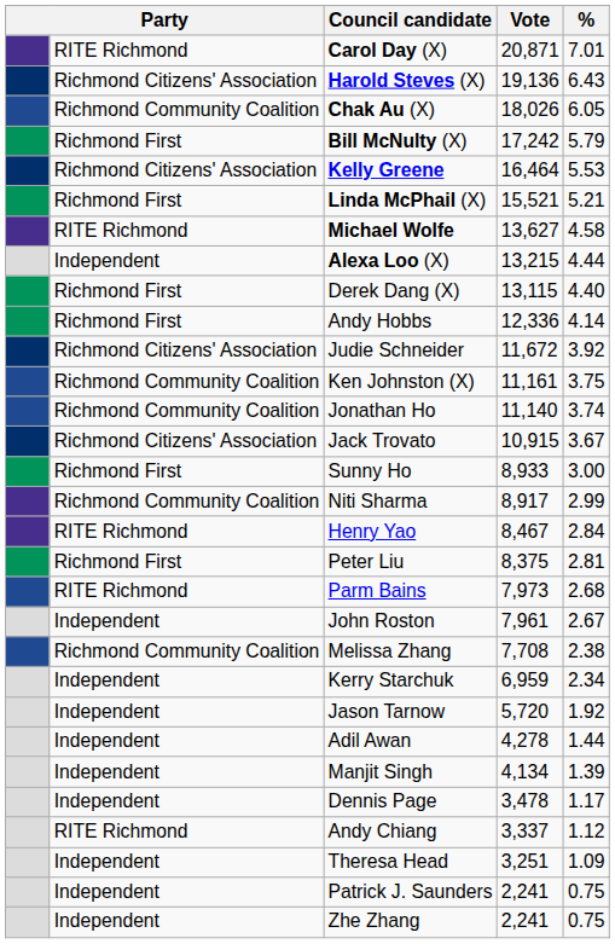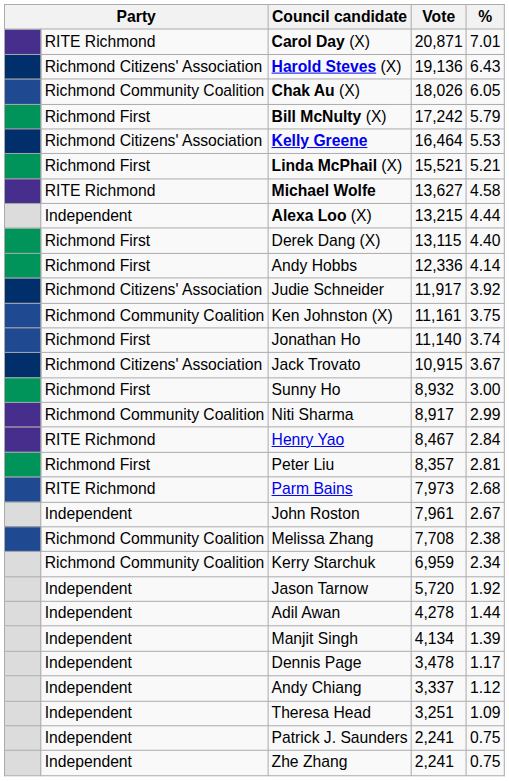 <table class="wikitable">
 <tr>
 <th colspan="2">Party</th>
 <th>Council candidate</th>
 <th>Vote</th>
 <th>%</th>
 </tr>
 <tr>
 <td style="background:#472D8C;" width="30px"> </td>
 <td>RITE Richmond</td>
 <td><strong>Carol Day</strong> (X)</td>
 <td>20,871</td>
 <td>7.01</td>
 </tr>
 <tr>
 <td style="background:#002F6C;" width="30px"> </td>
 <td>Richmond Citizens' Association</td>
 <td><strong><a href='#'>Harold Steves</a></strong> (X)</td>
 <td>19,136</td>
 <td>6.43</td>
 </tr>
 <tr>
 <td style="background:#1F4991;" width="30px"> </td>
 <td>Richmond Community Coalition</td>
 <td><strong>Chak Au</strong> (X)</td>
 <td>18,026</td>
 <td>6.05</td>
 </tr>
 <tr>
 <td style="background:#00945B;" width="30px"> </td>
 <td>Richmond First</td>
 <td><strong>Bill McNulty</strong> (X)</td>
 <td>17,242</td>
 <td>5.79</td>
 </tr>
 <tr>
 <td style="background:#002F6C;" width="30px"> </td>
 <td>Richmond Citizens' Association</td>
 <td><strong><a href='#'>Kelly Greene</a></strong></td>
 <td>16,464</td>
 <td>5.53</td>
 </tr>
 <tr>
 <td style="background:#00945B;" width="30px"> </td>
 <td>Richmond First</td>
 <td><strong>Linda McPhail</strong> (X)</td>
 <td>15,521</td>
 <td>5.21</td>
 </tr>
 <tr>
 <td style="background:#472D8C;" width="30px"> </td>
 <td>RITE Richmond</td>
 <td><strong>Michael Wolfe</strong></td>
 <td>13,627</td>
 <td>4.58</td>
 </tr>
 <tr>
 <td style="background:gainsboro" width="30px"> </td>
 <td>Independent</td>
 <td><strong>Alexa Loo</strong> (X)</td>
 <td>13,215</td>
 <td>4.44</td>
 </tr>
 <tr>
 <td style="background:#00945B;" width="30px"> </td>
 <td>Richmond First</td>
 <td>Derek Dang (X)</td>
 <td>13,115</td>
 <td>4.40</td>
 </tr>
 <tr>
 <td style="background:#00945B;" width="30px"> </td>
 <td>Richmond First</td>
 <td>Andy Hobbs</td>
 <td>12,336</td>
 <td>4.14</td>
 </tr>
 <tr>
 <td style="background:#002F6C;" width="30px"> </td>
 <td>Richmond Citizens' Association</td>
 <td>Judie Schneider</td>
-<td>11,672</td>
+<td>11,917</td>
 <td>3.92</td>
 </tr>
 <tr>
 <td style="background:#1F4991;" width="30px"> </td>
 <td>Richmond Community Coalition</td>
 <td>Ken Johnston (X)</td>
 <td>11,161</td>
 <td>3.75</td>
 </tr>
 <tr>
 <td style="background:#1F4991;" width="30px"> </td>
-<td>Richmond Community Coalition</td>
+<td>Richmond First</td>
 <td>Jonathan Ho</td>
 <td>11,140</td>
 <td>3.74</td>
 </tr>
 <tr>
 <td style="background:#002F6C;" width="30px"> </td>
 <td>Richmond Citizens' Association</td>
 <td>Jack Trovato</td>
 <td>10,915</td>
 <td>3.67</td>
 </tr>
 <tr>
 <td style="background:#00945B;" width="30px"> </td>
 <td>Richmond First</td>
 <td>Sunny Ho</td>
-<td>8,933</td>
+<td>8,932</td>
 <td>3.00</td>
 </tr>
 <tr>
 <td style="background:#472D8C;" width="30px"> </td>
 <td>Richmond Community Coalition</td>
 <td>Niti Sharma</td>
 <td>8,917</td>
 <td>2.99</td>
 </tr>
 <tr>
 <td style="background:#472D8C;" width="30px"> </td>
 <td>RITE Richmond</td>
 <td><a href='#'>Henry Yao</a></td>
 <td>8,467</td>
 <td>2.84</td>
 </tr>
 <tr>
 <td style="background:#00945B;" width="30px"> </td>
 <td>Richmond First</td>
 <td>Peter Liu</td>
-<td>8,375</td>
+<td>8,357</td>
 <td>2.81</td>
 </tr>
 <tr>
 <td style="background:#1F4991;" width="30px"> </td>
 <td>RITE Richmond</td>
 <td><a href='#'>Parm Bains</a></td>
 <td>7,973</td>
 <td>2.68</td>
 </tr>
 <tr>
 <td style="background:gainsboro" width="30px"> </td>
 <td>Independent</td>
 <td>John Roston</td>
 <td>7,961</td>
 <td>2.67</td>
 </tr>
 <tr>
 <td style="background:#1F4991;" width="30px"> </td>
 <td>Richmond Community Coalition</td>
 <td>Melissa Zhang</td>
 <td>7,708</td>
 <td>2.38</td>
 </tr>
 <tr>
 <td style="background:gainsboro" width="30px"> </td>
-<td>Independent</td>
+<td>Richmond Community Coalition</td>
 <td>Kerry Starchuk</td>
 <td>6,959</td>
 <td>2.34</td>
 </tr>
 <tr>
 <td style="background:gainsboro" width="30px"> </td>
 <td>Independent</td>
 <td>Jason Tarnow</td>
 <td>5,720</td>
 <td>1.92</td>
 </tr>
 <tr>
 <td style="background:gainsboro" width="30px"> </td>
 <td>Independent</td>
 <td>Adil Awan</td>
 <td>4,278</td>
 <td>1.44</td>
 </tr>
 <tr>
 <td style="background:gainsboro" width="30px"> </td>
 <td>Independent</td>
 <td>Manjit Singh</td>
 <td>4,134</td>
 <td>1.39</td>
 </tr>
 <tr>
 <td style="background:gainsboro" width="30px"> </td>
 <td>Independent</td>
 <td>Dennis Page</td>
 <td>3,478</td>
 <td>1.17</td>
 </tr>
 <tr>
 <td style="background:gainsboro" width="30px"> </td>
-<td>RITE Richmond</td>
+<td>Independent</td>
 <td>Andy Chiang</td>
 <td>3,337</td>
 <td>1.12</td>
 </tr>
 <tr>
 <td style="background:gainsboro" width="30px"> </td>
 <td>Independent</td>
 <td>Theresa Head</td>
 <td>3,251</td>
 <td>1.09</td>
 </tr>
 <tr>
 <td style="background:gainsboro" width="30px"> </td>
 <td>Independent</td>
 <td>Patrick J. Saunders</td>
 <td>2,241</td>
 <td>0.75</td>
 </tr>
 <tr>
 <td style="background:gainsboro" width="30px"> </td>
 <td>Independent</td>
 <td>Zhe Zhang</td>
 <td>2,241</td>
 <td>0.75</td>
 </tr>
 </table>
